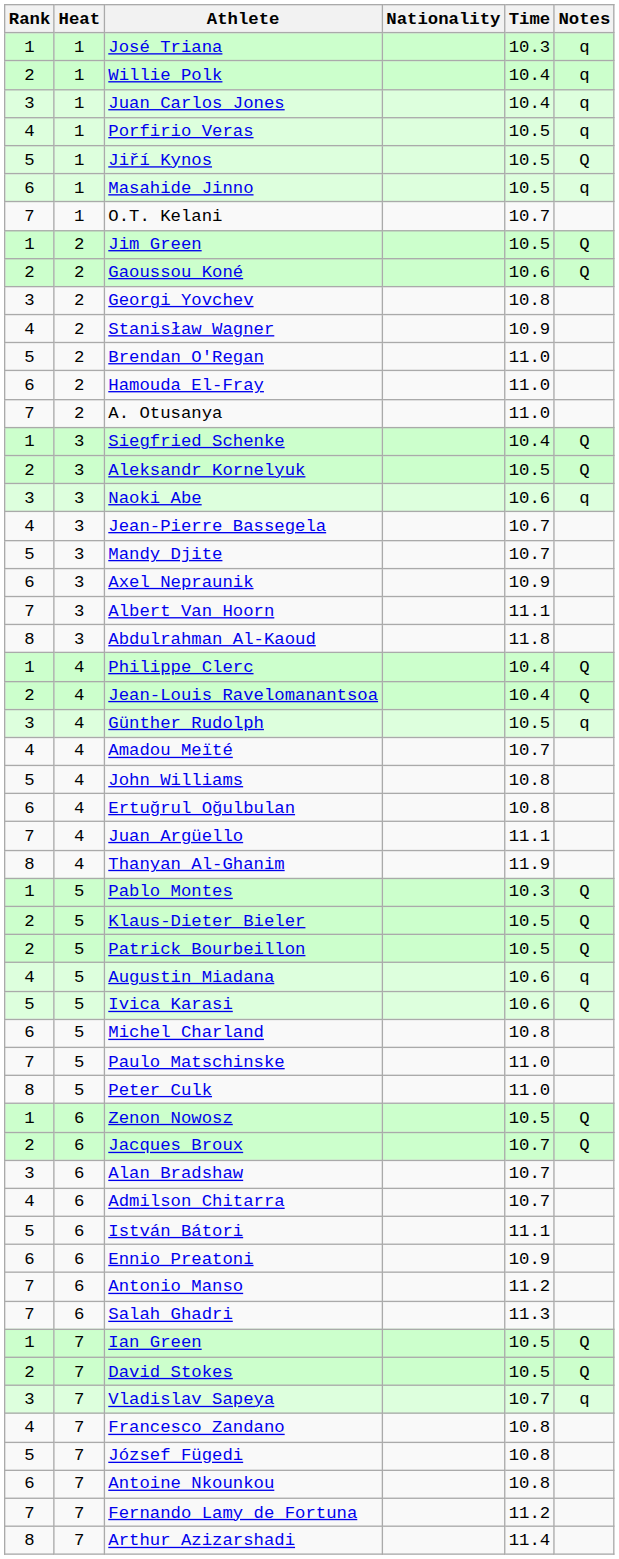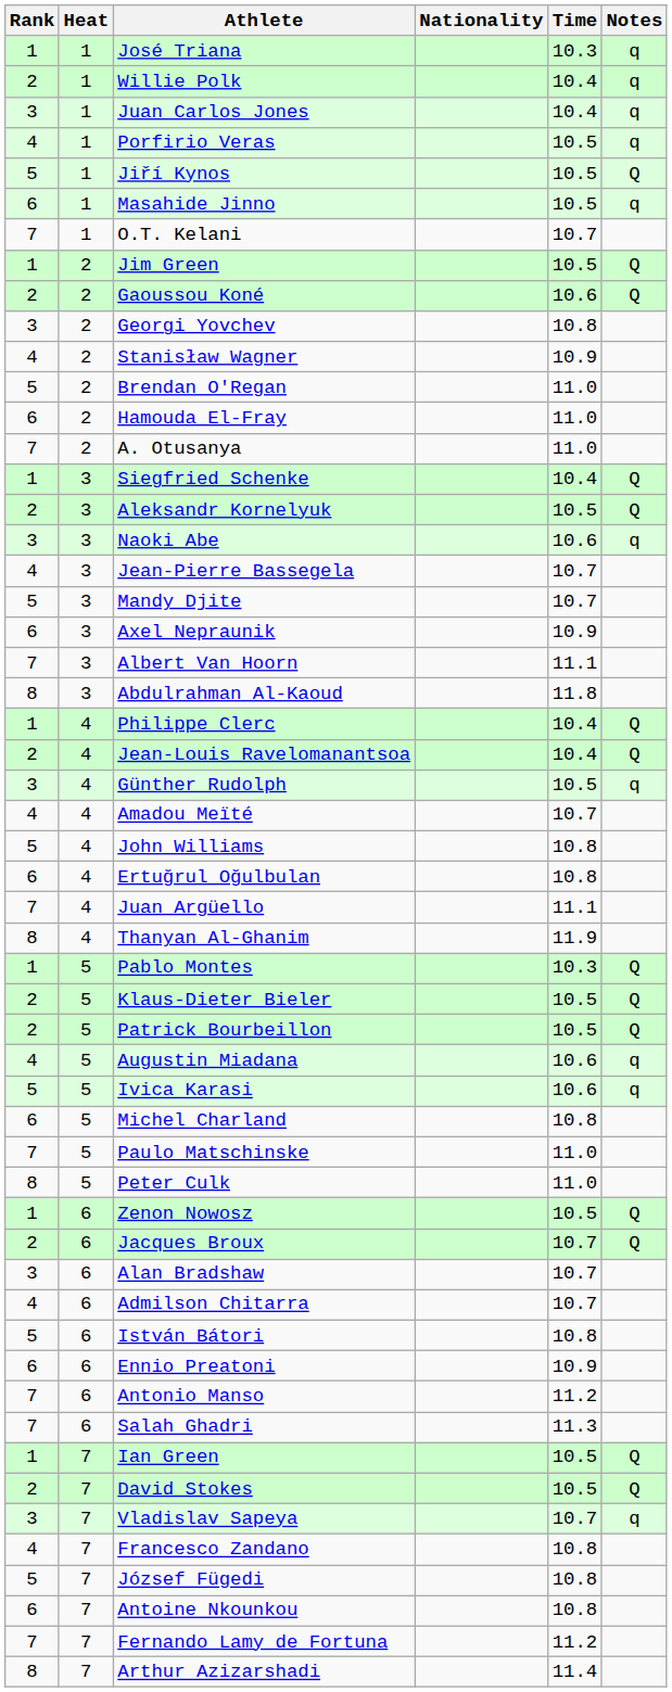 <table class="wikitable sortable" style="text-align:center">
 <tr>
 <th>Rank</th>
 <th>Heat</th>
 <th>Athlete</th>
 <th>Nationality</th>
 <th>Time</th>
 <th>Notes</th>
 </tr>
 <tr bgcolor=ccffcc>
 <td>1</td>
 <td>1</td>
 <td align=left><a href='#'>José Triana</a></td>
 <td align=left></td>
 <td>10.3</td>
 <td>q</td>
 </tr>
 <tr bgcolor=ccffcc>
 <td>2</td>
 <td>1</td>
 <td align=left><a href='#'>Willie Polk</a></td>
 <td align=left></td>
 <td>10.4</td>
 <td>q</td>
 </tr>
 <tr bgcolor=ddffdd>
 <td>3</td>
 <td>1</td>
 <td align=left><a href='#'>Juan Carlos Jones</a></td>
 <td align=left></td>
 <td>10.4</td>
 <td>q</td>
 </tr>
 <tr bgcolor=ddffdd>
 <td>4</td>
 <td>1</td>
 <td align=left><a href='#'>Porfirio Veras</a></td>
 <td align=left></td>
 <td>10.5</td>
 <td>q</td>
 </tr>
 <tr bgcolor=ddffdd>
 <td>5</td>
 <td>1</td>
 <td align=left><a href='#'>Jiří Kynos</a></td>
 <td align=left></td>
 <td>10.5</td>
 <td>Q</td>
 </tr>
 <tr bgcolor=ddffdd>
 <td>6</td>
 <td>1</td>
 <td align=left><a href='#'>Masahide Jinno</a></td>
 <td align=left></td>
 <td>10.5</td>
 <td>q</td>
 </tr>
 <tr>
 <td>7</td>
 <td>1</td>
 <td align=left>O.T. Kelani</td>
 <td align=left></td>
 <td>10.7</td>
 <td></td>
 </tr>
 <tr bgcolor=ccffcc>
 <td>1</td>
 <td>2</td>
 <td align=left><a href='#'>Jim Green</a></td>
 <td align=left></td>
 <td>10.5</td>
 <td>Q</td>
 </tr>
 <tr bgcolor=ccffcc>
 <td>2</td>
 <td>2</td>
 <td align=left><a href='#'>Gaoussou Koné</a></td>
 <td align=left></td>
 <td>10.6</td>
 <td>Q</td>
 </tr>
 <tr>
 <td>3</td>
 <td>2</td>
 <td align=left><a href='#'>Georgi Yovchev</a></td>
 <td align=left></td>
 <td>10.8</td>
 <td></td>
 </tr>
 <tr>
 <td>4</td>
 <td>2</td>
 <td align=left><a href='#'>Stanisław Wagner</a></td>
 <td align=left></td>
 <td>10.9</td>
 <td></td>
 </tr>
 <tr>
 <td>5</td>
 <td>2</td>
 <td align=left><a href='#'>Brendan O'Regan</a></td>
 <td align=left></td>
 <td>11.0</td>
 <td></td>
 </tr>
 <tr>
 <td>6</td>
 <td>2</td>
 <td align=left><a href='#'>Hamouda El-Fray</a></td>
 <td align=left></td>
 <td>11.0</td>
 <td></td>
 </tr>
 <tr>
 <td>7</td>
 <td>2</td>
 <td align=left>A. Otusanya</td>
 <td align=left></td>
 <td>11.0</td>
 <td></td>
 </tr>
 <tr bgcolor=ccffcc>
 <td>1</td>
 <td>3</td>
 <td align=left><a href='#'>Siegfried Schenke</a></td>
 <td align=left></td>
 <td>10.4</td>
 <td>Q</td>
 </tr>
 <tr bgcolor=ccffcc>
 <td>2</td>
 <td>3</td>
 <td align=left><a href='#'>Aleksandr Kornelyuk</a></td>
 <td align=left></td>
 <td>10.5</td>
 <td>Q</td>
 </tr>
 <tr bgcolor=ddffdd>
 <td>3</td>
 <td>3</td>
 <td align=left><a href='#'>Naoki Abe</a></td>
 <td align=left></td>
 <td>10.6</td>
 <td>q</td>
 </tr>
 <tr>
 <td>4</td>
 <td>3</td>
 <td align=left><a href='#'>Jean-Pierre Bassegela</a></td>
 <td align=left></td>
 <td>10.7</td>
 <td></td>
 </tr>
 <tr>
 <td>5</td>
 <td>3</td>
 <td align=left><a href='#'>Mandy Djite</a></td>
 <td align=left></td>
 <td>10.7</td>
 <td></td>
 </tr>
 <tr>
 <td>6</td>
 <td>3</td>
 <td align=left><a href='#'>Axel Nepraunik</a></td>
 <td align=left></td>
 <td>10.9</td>
 <td></td>
 </tr>
 <tr>
 <td>7</td>
 <td>3</td>
 <td align=left><a href='#'>Albert Van Hoorn</a></td>
 <td align=left></td>
 <td>11.1</td>
 <td></td>
 </tr>
 <tr>
 <td>8</td>
 <td>3</td>
 <td align=left><a href='#'>Abdulrahman Al-Kaoud</a></td>
 <td align=left></td>
 <td>11.8</td>
 <td></td>
 </tr>
 <tr bgcolor=ccffcc>
 <td>1</td>
 <td>4</td>
 <td align=left><a href='#'>Philippe Clerc</a></td>
 <td align=left></td>
 <td>10.4</td>
 <td>Q</td>
 </tr>
 <tr bgcolor=ccffcc>
 <td>2</td>
 <td>4</td>
 <td align=left><a href='#'>Jean-Louis Ravelomanantsoa</a></td>
 <td align=left></td>
 <td>10.4</td>
 <td>Q</td>
 </tr>
 <tr bgcolor=ddffdd>
 <td>3</td>
 <td>4</td>
 <td align=left><a href='#'>Günther Rudolph</a></td>
 <td align=left></td>
 <td>10.5</td>
 <td>q</td>
 </tr>
 <tr>
 <td>4</td>
 <td>4</td>
 <td align=left><a href='#'>Amadou Meïté</a></td>
 <td align=left></td>
 <td>10.7</td>
 <td></td>
 </tr>
 <tr>
 <td>5</td>
 <td>4</td>
 <td align=left><a href='#'>John Williams</a></td>
 <td align=left></td>
 <td>10.8</td>
 <td></td>
 </tr>
 <tr>
 <td>6</td>
 <td>4</td>
 <td align=left><a href='#'>Ertuğrul Oğulbulan</a></td>
 <td align=left></td>
 <td>10.8</td>
 <td></td>
 </tr>
 <tr>
 <td>7</td>
 <td>4</td>
 <td align=left><a href='#'>Juan Argüello</a></td>
 <td align=left></td>
 <td>11.1</td>
 <td></td>
 </tr>
 <tr>
 <td>8</td>
 <td>4</td>
 <td align=left><a href='#'>Thanyan Al-Ghanim</a></td>
 <td align=left></td>
 <td>11.9</td>
 <td></td>
 </tr>
 <tr bgcolor=ccffcc>
 <td>1</td>
 <td>5</td>
 <td align=left><a href='#'>Pablo Montes</a></td>
 <td align=left></td>
 <td>10.3</td>
 <td>Q</td>
 </tr>
 <tr bgcolor=ccffcc>
 <td>2</td>
 <td>5</td>
 <td align=left><a href='#'>Klaus-Dieter Bieler</a></td>
 <td align=left></td>
 <td>10.5</td>
 <td>Q</td>
 </tr>
 <tr bgcolor=ccffcc>
 <td>2</td>
 <td>5</td>
 <td align=left><a href='#'>Patrick Bourbeillon</a></td>
 <td align=left></td>
 <td>10.5</td>
 <td>Q</td>
 </tr>
 <tr bgcolor=ddffdd>
 <td>4</td>
 <td>5</td>
 <td align=left><a href='#'>Augustin Miadana</a></td>
 <td align=left></td>
 <td>10.6</td>
 <td>q</td>
 </tr>
 <tr bgcolor=ddffdd>
 <td>5</td>
 <td>5</td>
 <td align=left><a href='#'>Ivica Karasi</a></td>
 <td align=left></td>
 <td>10.6</td>
-<td>Q</td>
+<td>q</td>
 </tr>
 <tr>
 <td>6</td>
 <td>5</td>
 <td align=left><a href='#'>Michel Charland</a></td>
 <td align=left></td>
 <td>10.8</td>
 <td></td>
 </tr>
 <tr>
 <td>7</td>
 <td>5</td>
 <td align=left><a href='#'>Paulo Matschinske</a></td>
 <td align=left></td>
 <td>11.0</td>
 <td></td>
 </tr>
 <tr>
 <td>8</td>
 <td>5</td>
 <td align=left><a href='#'>Peter Culk</a></td>
 <td align=left></td>
 <td>11.0</td>
 <td></td>
 </tr>
 <tr bgcolor=ccffcc>
 <td>1</td>
 <td>6</td>
 <td align=left><a href='#'>Zenon Nowosz</a></td>
 <td align=left></td>
 <td>10.5</td>
 <td>Q</td>
 </tr>
 <tr bgcolor=ccffcc>
 <td>2</td>
 <td>6</td>
 <td align=left><a href='#'>Jacques Broux</a></td>
 <td align=left></td>
 <td>10.7</td>
 <td>Q</td>
 </tr>
 <tr>
 <td>3</td>
 <td>6</td>
 <td align=left><a href='#'>Alan Bradshaw</a></td>
 <td align=left></td>
 <td>10.7</td>
 <td></td>
 </tr>
 <tr>
 <td>4</td>
 <td>6</td>
 <td align=left><a href='#'>Admilson Chitarra</a></td>
 <td align=left></td>
 <td>10.7</td>
 <td></td>
 </tr>
 <tr>
 <td>5</td>
 <td>6</td>
 <td align=left><a href='#'>István Bátori</a></td>
 <td align=left></td>
-<td>11.1</td>
+<td>10.8</td>
 <td></td>
 </tr>
 <tr>
 <td>6</td>
 <td>6</td>
 <td align=left><a href='#'>Ennio Preatoni</a></td>
 <td align=left></td>
 <td>10.9</td>
 <td></td>
 </tr>
 <tr>
 <td>7</td>
 <td>6</td>
 <td align=left><a href='#'>Antonio Manso</a></td>
 <td align=left></td>
 <td>11.2</td>
 <td></td>
 </tr>
 <tr>
 <td>7</td>
 <td>6</td>
 <td align=left><a href='#'>Salah Ghadri</a></td>
 <td align=left></td>
 <td>11.3</td>
 <td></td>
 </tr>
 <tr bgcolor=ccffcc>
 <td>1</td>
 <td>7</td>
 <td align=left><a href='#'>Ian Green</a></td>
 <td align=left></td>
 <td>10.5</td>
 <td>Q</td>
 </tr>
 <tr bgcolor=ccffcc>
 <td>2</td>
 <td>7</td>
 <td align=left><a href='#'>David Stokes</a></td>
 <td align=left></td>
 <td>10.5</td>
 <td>Q</td>
 </tr>
 <tr bgcolor=ddffdd>
 <td>3</td>
 <td>7</td>
 <td align=left><a href='#'>Vladislav Sapeya</a></td>
 <td align=left></td>
 <td>10.7</td>
 <td>q</td>
 </tr>
 <tr>
 <td>4</td>
 <td>7</td>
 <td align=left><a href='#'>Francesco Zandano</a></td>
 <td align=left></td>
 <td>10.8</td>
 <td></td>
 </tr>
 <tr>
 <td>5</td>
 <td>7</td>
 <td align=left><a href='#'>József Fügedi</a></td>
 <td align=left></td>
 <td>10.8</td>
 <td></td>
 </tr>
 <tr>
 <td>6</td>
 <td>7</td>
 <td align=left><a href='#'>Antoine Nkounkou</a></td>
 <td align=left></td>
 <td>10.8</td>
 <td></td>
 </tr>
 <tr>
 <td>7</td>
 <td>7</td>
 <td align=left><a href='#'>Fernando Lamy de Fortuna</a></td>
 <td align=left></td>
 <td>11.2</td>
 <td></td>
 </tr>
 <tr>
 <td>8</td>
 <td>7</td>
 <td align=left><a href='#'>Arthur Azizarshadi</a></td>
 <td align=left></td>
 <td>11.4</td>
 <td></td>
 </tr>
 </table>
